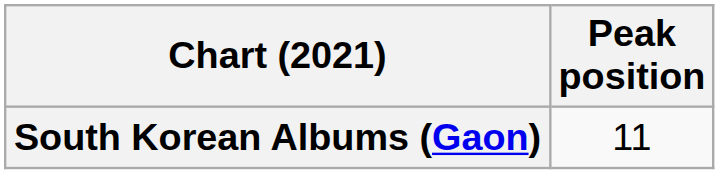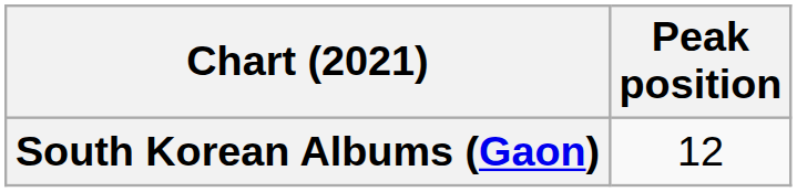 <table class="wikitable plainrowheaders" style="text-align:center;">
 <tr>
 <th scope="col">Chart (2021)</th>
 <th scope="col">Peak<br>position</th>
 </tr>
 <tr>
 <th scope="row">South Korean Albums (<a href='#'>Gaon</a>)</th>
-<td>11</td>
+<td>12</td>
 </tr>
 </table>
